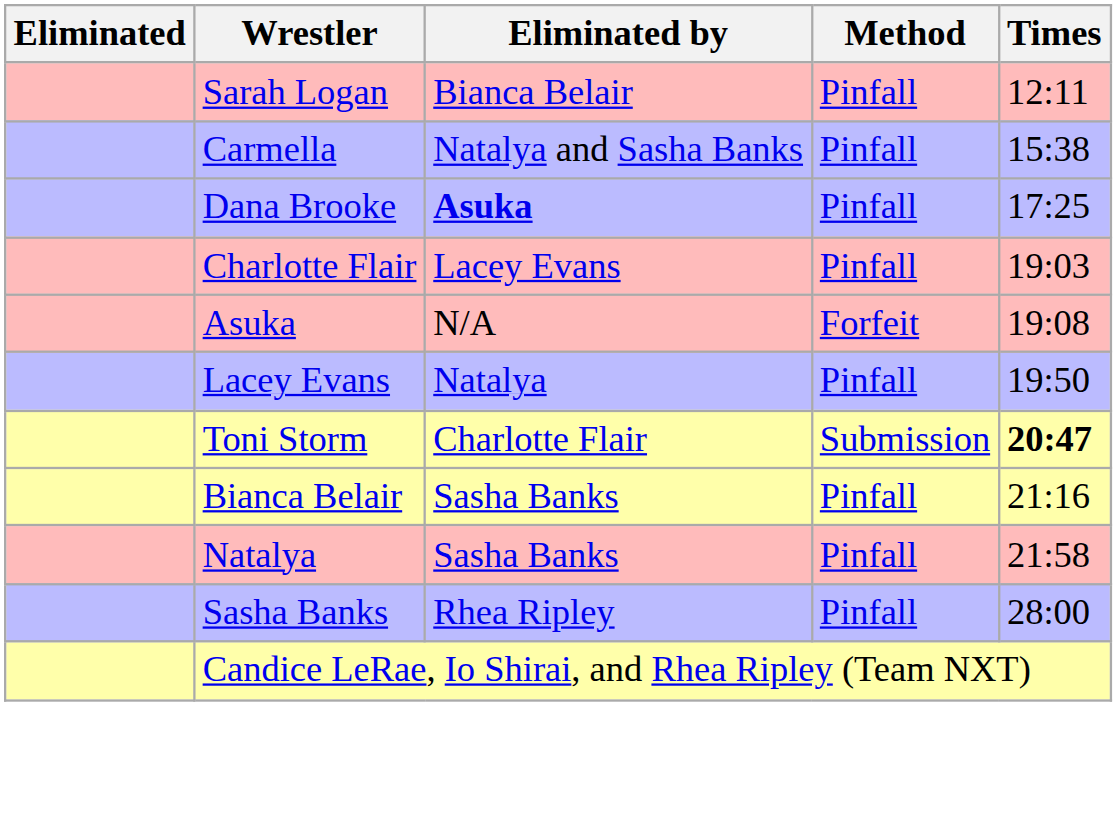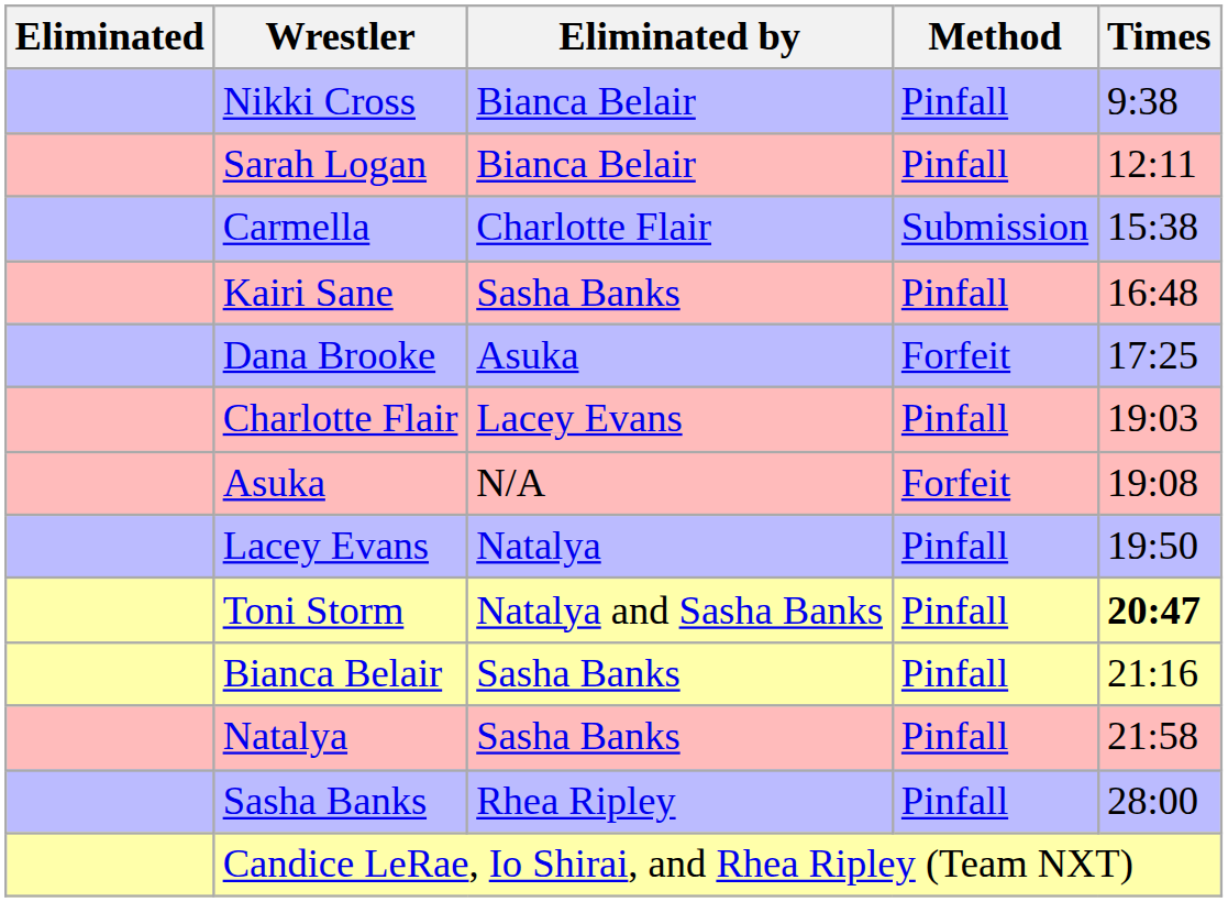 <table class="wikitable sortable">
 <tr>
 <th>Eliminated</th>
 <th>Wrestler</th>
 <th>Eliminated by</th>
 <th>Method</th>
 <th>Times</th>
+</tr>
+<tr style="background: #BBF;">
+<td></td>
+<td><a href='#'>Nikki Cross</a></td>
+<td><a href='#'>Bianca Belair</a></td>
+<td><a href='#'>Pinfall</a></td>
+<td>9:38</td>
 </tr>
 <tr style="background: #FBB;">
 <td></td>
 <td><a href='#'>Sarah Logan</a></td>
 <td><a href='#'>Bianca Belair</a></td>
 <td><a href='#'>Pinfall</a></td>
 <td>12:11</td>
 </tr>
 <tr style="background: #BBF;">
 <td></td>
 <td><a href='#'>Carmella</a></td>
-<td><a href='#'>Natalya</a> and <a href='#'>Sasha Banks</a></td>
+<td><a href='#'>Charlotte Flair</a></td>
+<td><a href='#'>Submission</a></td>
+<td>15:38</td>
+</tr>
+<tr style="background: #FBB;">
+<td></td>
+<td><a href='#'>Kairi Sane</a></td>
+<td><a href='#'>Sasha Banks</a></td>
 <td><a href='#'>Pinfall</a></td>
-<td>15:38</td>
+<td>16:48</td>
 </tr>
 <tr style="background: #BBF;">
 <td></td>
 <td><a href='#'>Dana Brooke</a></td>
-<td><strong><a href='#'>Asuka</a></strong></td>
-<td><a href='#'>Pinfall</a></td>
+<td><a href='#'>Asuka</a></td>
+<td><a href='#'>Forfeit</a></td>
 <td>17:25</td>
 </tr>
 <tr style="background: #FBB;">
 <td></td>
 <td><a href='#'>Charlotte Flair</a></td>
 <td><a href='#'>Lacey Evans</a></td>
 <td><a href='#'>Pinfall</a></td>
 <td>19:03</td>
 </tr>
 <tr style="background: #FBB;">
 <td></td>
 <td><a href='#'>Asuka</a></td>
 <td>N/A</td>
 <td><a href='#'>Forfeit</a></td>
 <td>19:08</td>
 </tr>
 <tr style="background: #BBF;">
 <td></td>
 <td><a href='#'>Lacey Evans</a></td>
 <td><a href='#'>Natalya</a></td>
 <td><a href='#'>Pinfall</a></td>
 <td>19:50</td>
 </tr>
 <tr style="background: #FFA;">
 <td></td>
 <td><a href='#'>Toni Storm</a></td>
-<td><a href='#'>Charlotte Flair</a></td>
-<td><a href='#'>Submission</a></td>
+<td><a href='#'>Natalya</a> and <a href='#'>Sasha Banks</a></td>
+<td><a href='#'>Pinfall</a></td>
 <td><strong>20:47</strong></td>
 </tr>
 <tr style="background: #FFA;">
 <td></td>
 <td><a href='#'>Bianca Belair</a></td>
 <td><a href='#'>Sasha Banks</a></td>
 <td><a href='#'>Pinfall</a></td>
 <td>21:16</td>
 </tr>
 <tr style="background: #FBB;">
 <td></td>
 <td><a href='#'>Natalya</a></td>
 <td><a href='#'>Sasha Banks</a></td>
 <td><a href='#'>Pinfall</a></td>
 <td>21:58</td>
 </tr>
 <tr style="background: #BBF;">
 <td></td>
 <td><a href='#'>Sasha Banks</a></td>
 <td><a href='#'>Rhea Ripley</a></td>
 <td><a href='#'>Pinfall</a></td>
 <td>28:00</td>
 </tr>
 <tr style="background: #FFA;">
 <td></td>
 <td colspan="4"><a href='#'>Candice LeRae</a>, <a href='#'>Io Shirai</a>, and <a href='#'>Rhea Ripley</a> (Team NXT)</td>
 </tr>
 </table>
